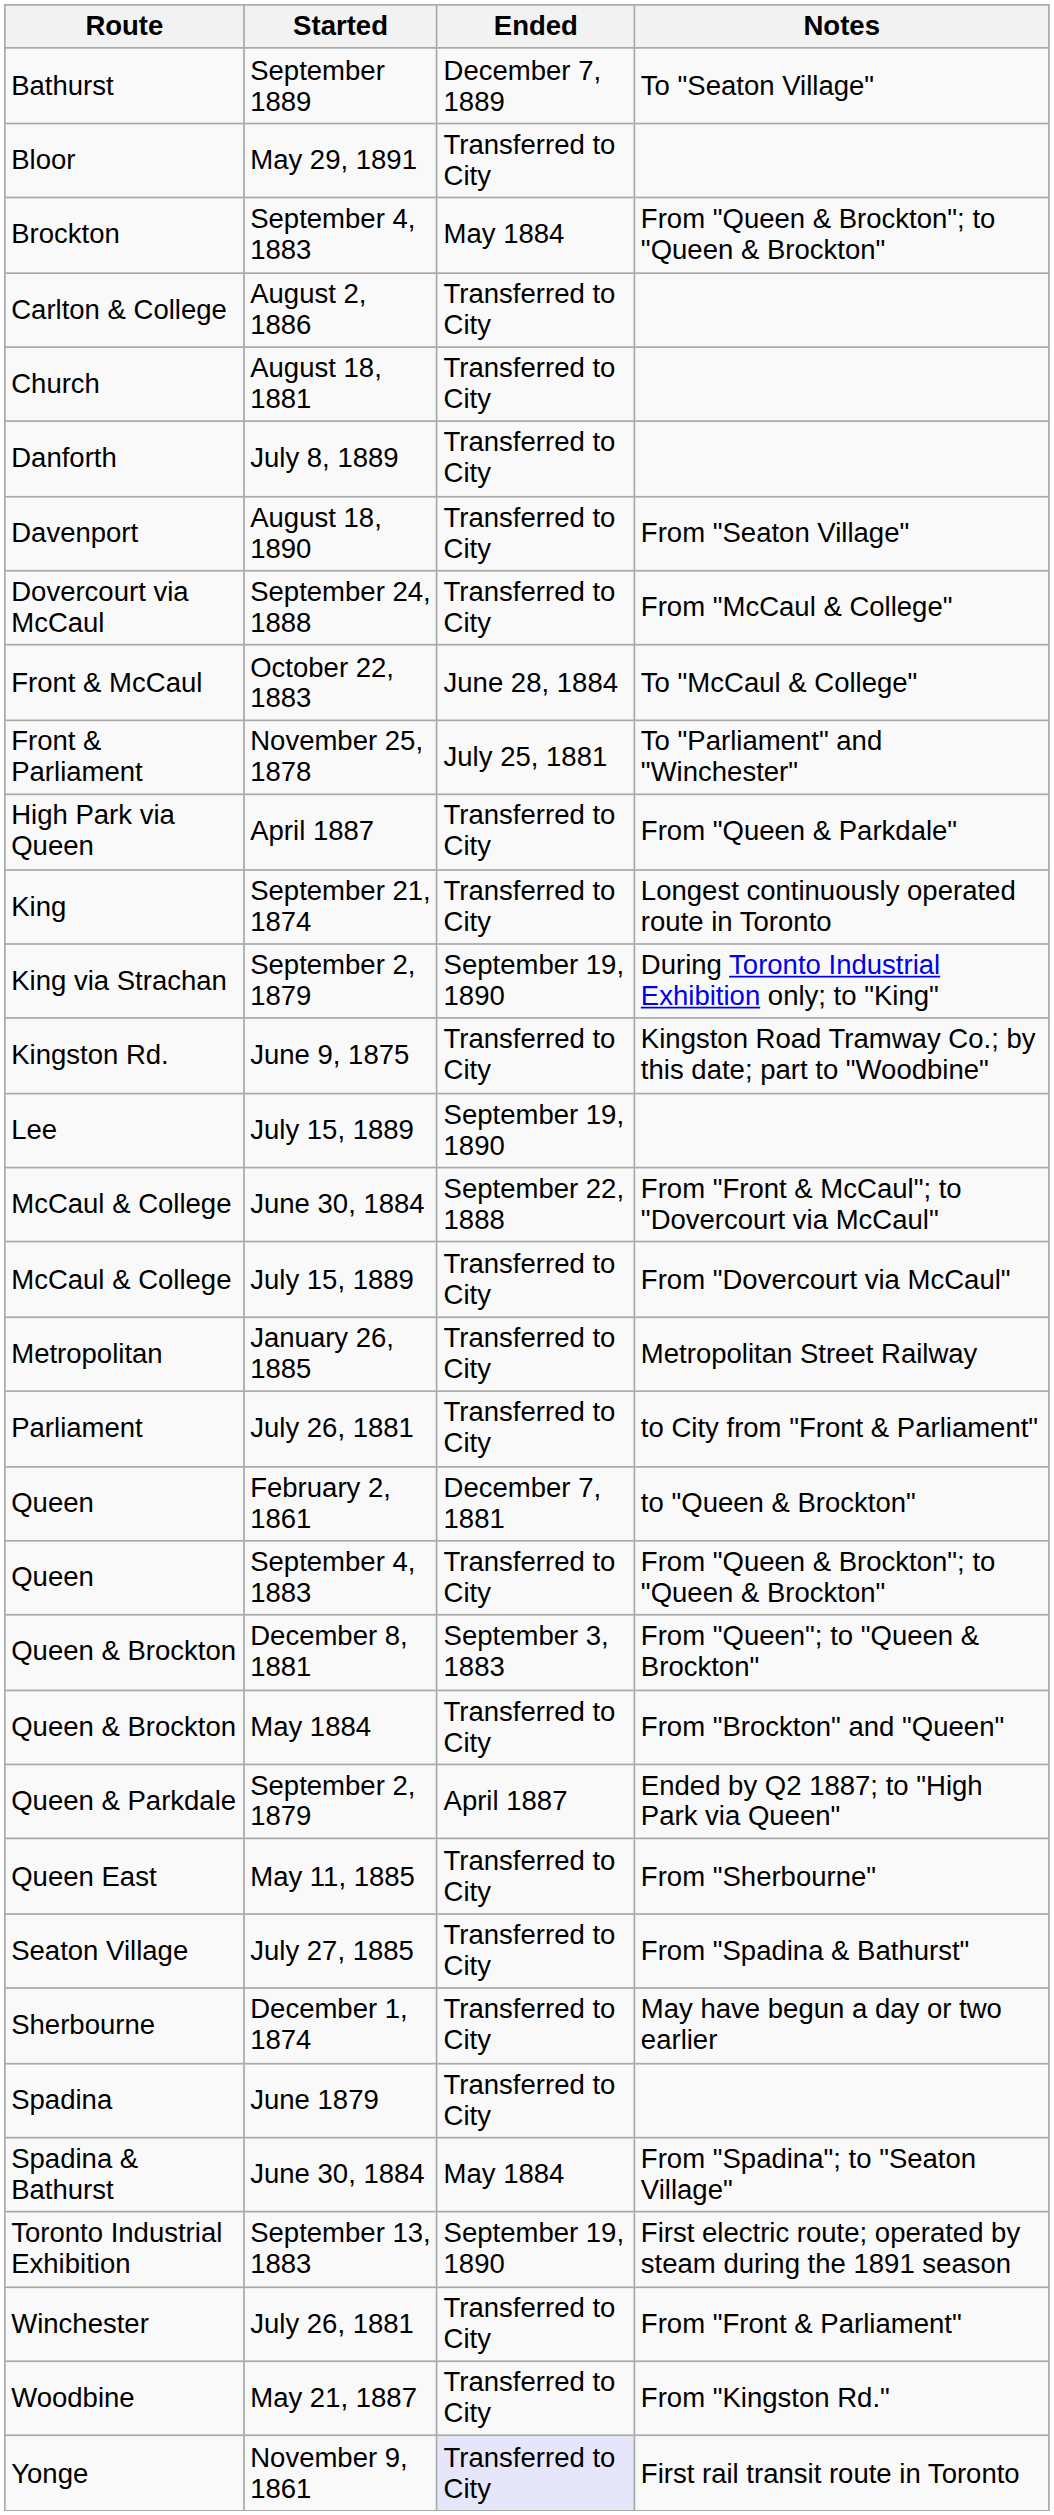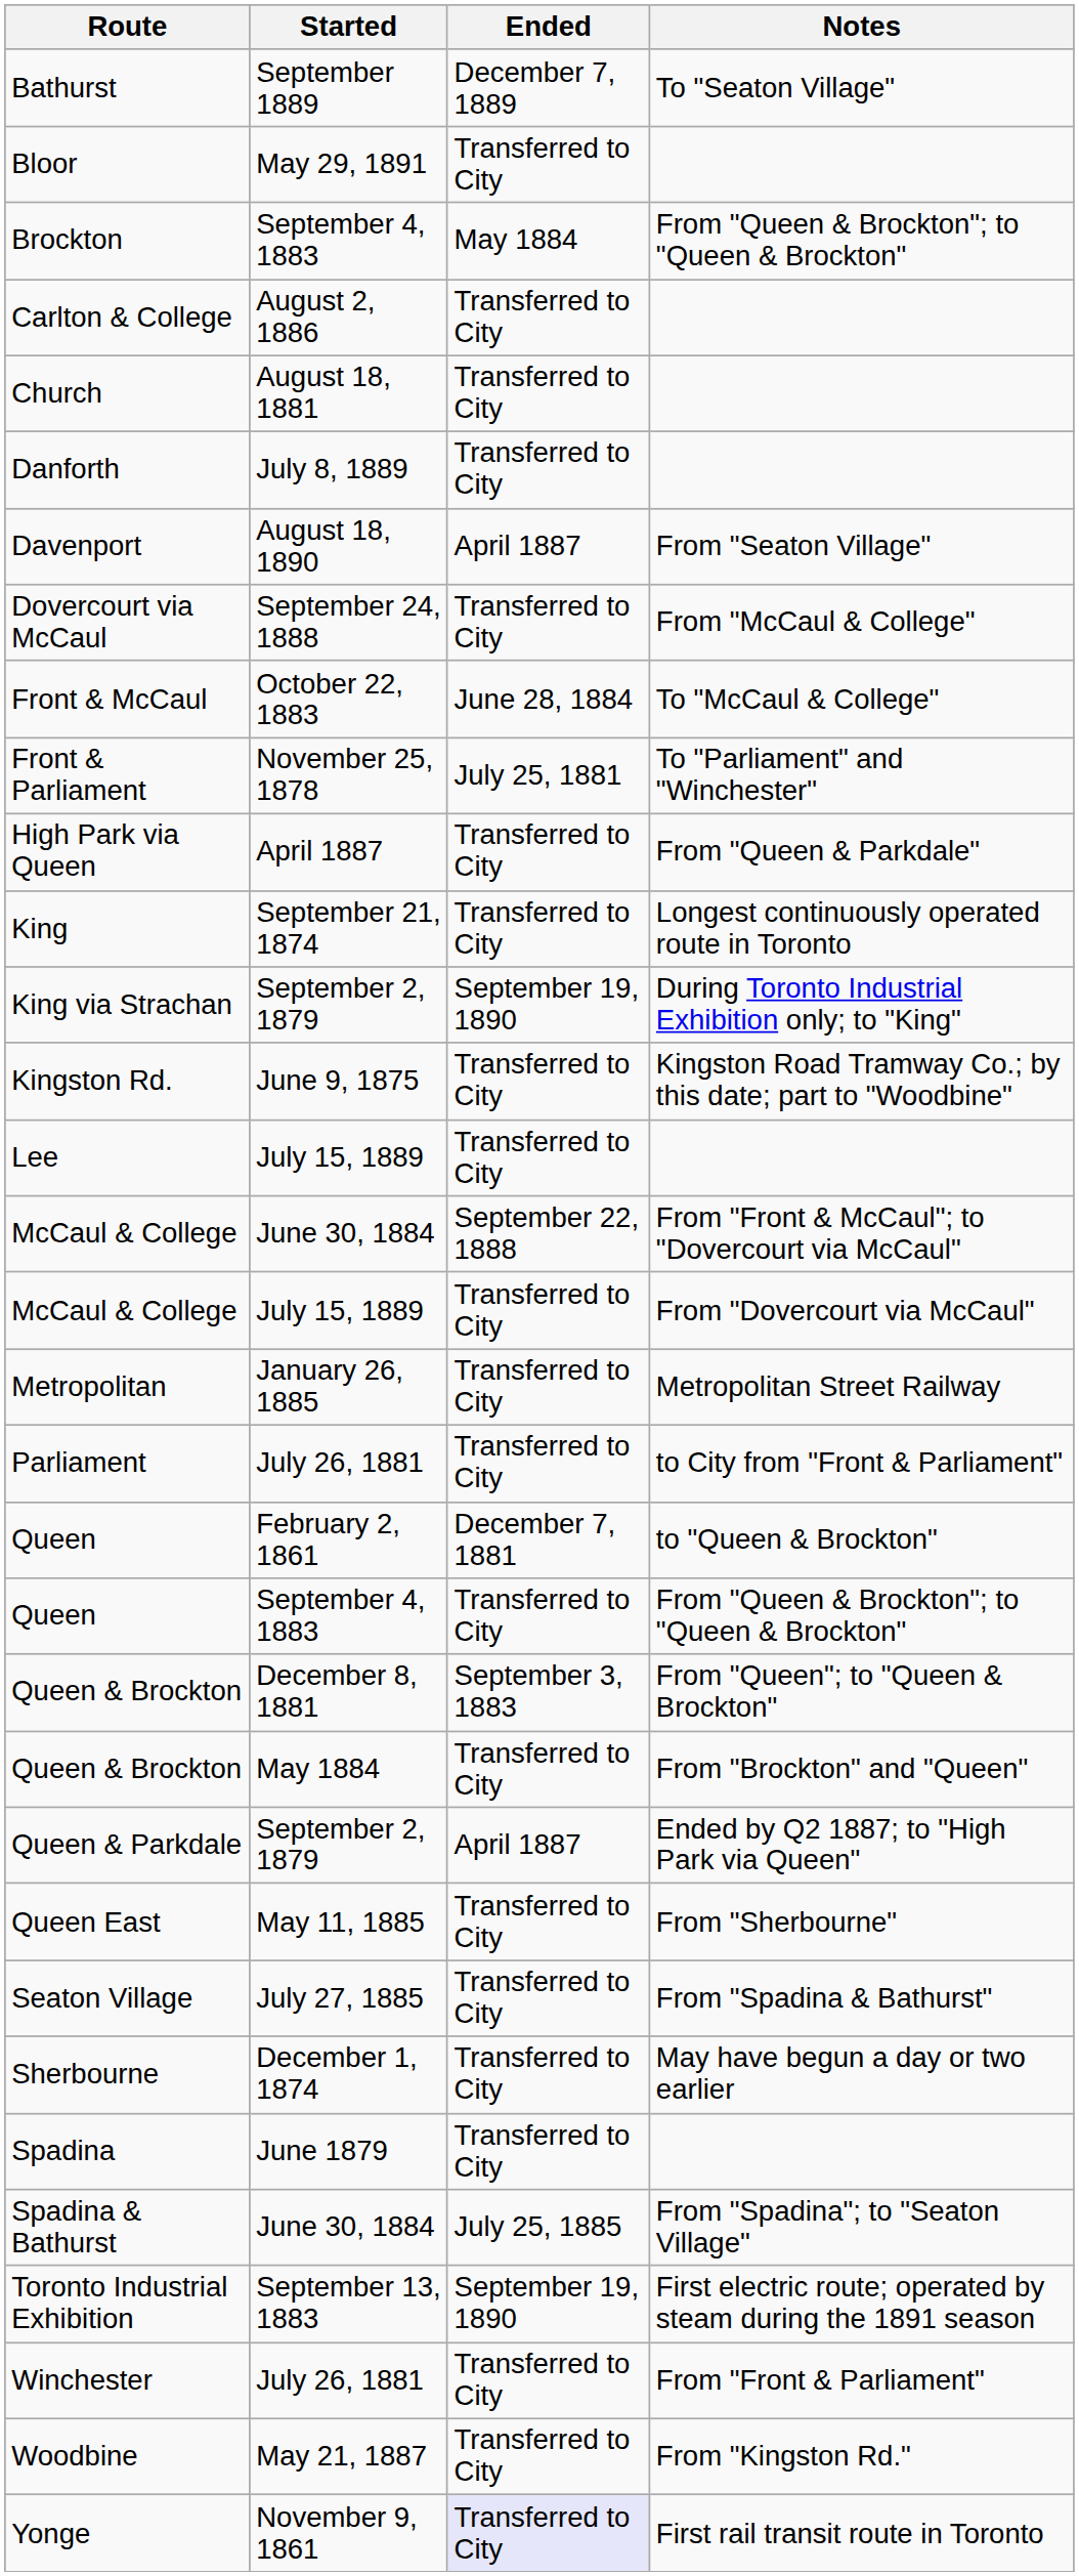 <table class="wikitable sortable">
 <tr>
 <th>Route</th>
 <th data-sort-type=isoDate>Started</th>
 <th data-sort-type=isoDate>Ended</th>
 <th class="unsortable">Notes</th>
 </tr>
 <tr>
 <td>Bathurst</td>
 <td data-sort-value="1889-09">September 1889</td>
 <td data-sort-value="1889-12-07">December 7, 1889</td>
 <td>To "Seaton Village"</td>
 </tr>
 <tr>
 <td>Bloor</td>
 <td data-sort-value="1891-05-29">May 29, 1891</td>
 <td>Transferred to City</td>
 <td></td>
 </tr>
 <tr>
 <td>Brockton</td>
 <td data-sort-value="1883-09-04">September 4, 1883</td>
 <td data-sort-value="1884-05">May 1884</td>
 <td>From "Queen & Brockton"; to "Queen & Brockton"</td>
 </tr>
 <tr>
 <td>Carlton & College</td>
 <td data-sort-value="1886-08-02">August 2, 1886</td>
 <td>Transferred to City</td>
 <td></td>
 </tr>
 <tr>
 <td>Church</td>
 <td data-sort-value="1881-08-18">August 18, 1881</td>
 <td>Transferred to City</td>
 <td></td>
 </tr>
 <tr>
 <td>Danforth</td>
 <td data-sort-value="1889-07-08">July 8, 1889</td>
 <td>Transferred to City</td>
 <td></td>
 </tr>
 <tr>
 <td>Davenport</td>
 <td data-sort-value="1890-08-18">August 18, 1890</td>
-<td>Transferred to City</td>
+<td data-sort-value="1887-04">April 1887</td>
 <td>From "Seaton Village"</td>
 </tr>
 <tr>
 <td>Dovercourt via McCaul</td>
 <td data-sort-value="1888-09-24">September 24, 1888</td>
 <td>Transferred to City</td>
 <td>From "McCaul & College"</td>
 </tr>
 <tr>
 <td>Front & McCaul</td>
 <td data-sort-value="1883-10-22">October 22, 1883</td>
 <td data-sort-value="1884-06-28">June 28, 1884</td>
 <td>To "McCaul & College"</td>
 </tr>
 <tr>
 <td>Front & Parliament</td>
 <td data-sort-value="1878-11-25">November 25, 1878</td>
 <td data-sort-value="1881-07-25">July 25, 1881</td>
 <td>To "Parliament" and "Winchester"</td>
 </tr>
 <tr>
 <td>High Park via Queen</td>
 <td data-sort-value="1887-04">April 1887</td>
 <td>Transferred to City</td>
 <td>From "Queen & Parkdale"</td>
 </tr>
 <tr>
 <td>King</td>
 <td data-sort-value="1874-09-21">September 21, 1874</td>
 <td>Transferred to City</td>
 <td>Longest continuously operated route in Toronto</td>
 </tr>
 <tr>
 <td>King via Strachan</td>
 <td data-sort-value="1879-09-02">September 2, 1879</td>
 <td data-sort-value="1890-09-19">September 19, 1890</td>
 <td>During <a href='#'>Toronto Industrial Exhibition</a> only; to "King"</td>
 </tr>
 <tr>
 <td>Kingston Rd.</td>
 <td data-sort-value="1875-06-09">June 9, 1875</td>
 <td>Transferred to City</td>
 <td>Kingston Road Tramway Co.; by this date; part to "Woodbine"</td>
 </tr>
 <tr>
 <td>Lee</td>
 <td data-sort-value="1889-07-15">July 15, 1889</td>
-<td data-sort-value="1890-09-19">September 19, 1890</td>
+<td>Transferred to City</td>
 <td></td>
 </tr>
 <tr>
 <td>McCaul & College</td>
 <td data-sort-value="1884-06-30">June 30, 1884</td>
 <td data-sort-value="1888-09-22">September 22, 1888</td>
 <td>From "Front & McCaul"; to "Dovercourt via McCaul"</td>
 </tr>
 <tr>
 <td>McCaul & College</td>
 <td data-sort-value="1889-07-15">July 15, 1889</td>
 <td>Transferred to City</td>
 <td>From "Dovercourt via McCaul"</td>
 </tr>
 <tr>
 <td>Metropolitan</td>
 <td data-sort-value="1885-01-26">January 26, 1885</td>
 <td>Transferred to City</td>
 <td>Metropolitan Street Railway</td>
 </tr>
 <tr>
 <td>Parliament</td>
 <td data-sort-value="1881-07-26">July 26, 1881</td>
 <td>Transferred to City</td>
 <td>to City from "Front & Parliament"</td>
 </tr>
 <tr>
 <td>Queen</td>
 <td data-sort-value="1861-02-02">February 2, 1861</td>
 <td data-sort-value="1881-12-07">December 7, 1881</td>
 <td>to "Queen & Brockton"</td>
 </tr>
 <tr>
 <td>Queen</td>
 <td data-sort-value="1883-09-04">September 4, 1883</td>
 <td>Transferred to City</td>
 <td>From "Queen & Brockton"; to "Queen & Brockton"</td>
 </tr>
 <tr>
 <td>Queen & Brockton</td>
 <td data-sort-value="1881-12-08">December 8, 1881</td>
 <td data-sort-value="1883-09-03">September 3, 1883</td>
 <td>From "Queen"; to "Queen & Brockton"</td>
 </tr>
 <tr>
 <td>Queen & Brockton</td>
 <td data-sort-value="1884-05">May 1884</td>
 <td>Transferred to City</td>
 <td>From "Brockton" and "Queen"</td>
 </tr>
 <tr>
 <td>Queen & Parkdale</td>
 <td data-sort-value="1879-09-02">September 2, 1879</td>
 <td data-sort-value="1887-04">April 1887</td>
 <td>Ended by Q2 1887; to "High Park via Queen"</td>
 </tr>
 <tr>
 <td>Queen East</td>
 <td data-sort-value="1885-05-11">May 11, 1885</td>
 <td>Transferred to City</td>
 <td>From "Sherbourne"</td>
 </tr>
 <tr>
 <td>Seaton Village</td>
 <td data-sort-value="1885-07-27">July 27, 1885</td>
 <td>Transferred to City</td>
 <td>From "Spadina & Bathurst"</td>
 </tr>
 <tr>
 <td>Sherbourne</td>
 <td data-sort-value="1874-12-01">December 1, 1874</td>
 <td>Transferred to City</td>
 <td>May have begun a day or two earlier</td>
 </tr>
 <tr>
 <td>Spadina</td>
 <td data-sort-value="1879-06">June 1879</td>
 <td>Transferred to City</td>
 <td></td>
 </tr>
 <tr>
 <td>Spadina & Bathurst</td>
 <td data-sort-value="1884-06-30">June 30, 1884</td>
-<td data-sort-value="1884-05">May 1884</td>
+<td data-sort-value="1885-07-25">July 25, 1885</td>
 <td>From "Spadina"; to "Seaton Village"</td>
 </tr>
 <tr>
 <td>Toronto Industrial Exhibition</td>
 <td data-sort-value="1883-09-13">September 13, 1883</td>
 <td data-sort-value="1890-09-19">September 19, 1890</td>
 <td>First electric route; operated by steam during the 1891 season</td>
 </tr>
 <tr>
 <td>Winchester</td>
 <td data-sort-value="1881-07-26">July 26, 1881</td>
 <td>Transferred to City</td>
 <td>From "Front & Parliament"</td>
 </tr>
 <tr>
 <td>Woodbine</td>
 <td data-sort-value="1887-05-21">May 21, 1887</td>
 <td>Transferred to City</td>
 <td>From "Kingston Rd."</td>
 </tr>
 <tr>
 <td>Yonge</td>
 <td data-sort-value="1861-11-09">November 9, 1861</td>
 <td style="background: lavender;">Transferred to City</td>
 <td>First rail transit route in Toronto</td>
 </tr>
 <tr>
 </tr>
 </table>
